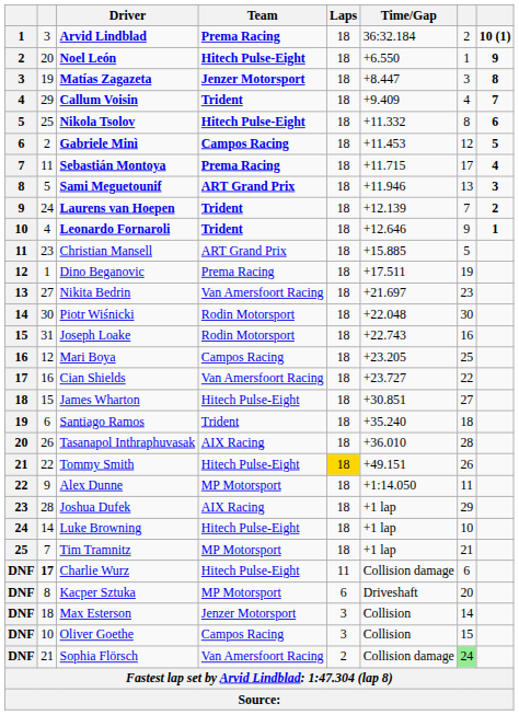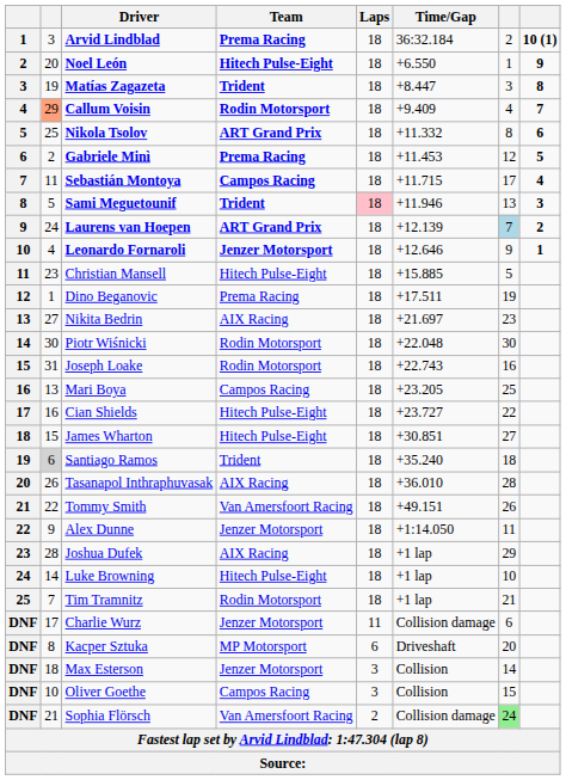 <table class="wikitable" style="font-size:85%">
 <tr>
 <th></th>
 <th></th>
 <th>Driver</th>
 <th>Team</th>
 <th>Laps</th>
 <th>Time/Gap</th>
 <th></th>
 <th></th>
 </tr>
 <tr>
 <th>1</th>
 <td align="center">3</td>
 <td> <strong><a href='#'>Arvid Lindblad</a></strong></td>
 <td><strong><a href='#'>Prema Racing</a></strong></td>
 <td align="center">18</td>
 <td>36:32.184</td>
 <td align="center">2</td>
 <td align="center"><strong>10 (1)</strong></td>
 </tr>
 <tr>
 <th>2</th>
 <td align="center">20</td>
 <td> <strong><a href='#'>Noel León</a></strong></td>
 <td><strong><a href='#'>Hitech Pulse-Eight</a></strong></td>
 <td align="center">18</td>
 <td>+6.550</td>
 <td align="center">1</td>
 <td align="center"><strong>9</strong></td>
 </tr>
 <tr>
 <th>3</th>
 <td align="center">19</td>
 <td> <strong><a href='#'>Matías Zagazeta</a></strong></td>
-<td><strong><a href='#'>Jenzer Motorsport</a></strong></td>
+<td><strong><a href='#'>Trident</a></strong></td>
 <td align="center">18</td>
 <td>+8.447</td>
 <td align="center">3</td>
 <td align="center"><strong>8</strong></td>
 </tr>
 <tr>
 <th>4</th>
-<td align="center">29</td>
+<td align="center" style="background: lightsalmon;">29</td>
 <td> <strong><a href='#'>Callum Voisin</a></strong></td>
-<td><strong><a href='#'>Trident</a></strong></td>
+<td><strong><a href='#'>Rodin Motorsport</a></strong></td>
 <td align="center">18</td>
 <td>+9.409</td>
 <td align="center">4</td>
 <td align="center"><strong>7</strong></td>
 </tr>
 <tr>
 <th>5</th>
 <td align="center">25</td>
 <td> <strong><a href='#'>Nikola Tsolov</a></strong></td>
-<td><strong><a href='#'>Hitech Pulse-Eight</a></strong></td>
+<td><strong><a href='#'>ART Grand Prix</a></strong></td>
 <td align="center">18</td>
 <td>+11.332</td>
 <td align="center">8</td>
 <td align="center"><strong>6</strong></td>
 </tr>
 <tr>
 <th>6</th>
 <td align="center">2</td>
 <td> <strong><a href='#'>Gabriele Minì</a></strong></td>
-<td><strong><a href='#'>Campos Racing</a></strong></td>
+<td><strong><a href='#'>Prema Racing</a></strong></td>
 <td align="center">18</td>
 <td>+11.453</td>
 <td align="center">12</td>
 <td align="center"><strong>5</strong></td>
 </tr>
 <tr>
 <th>7</th>
 <td align="center">11</td>
 <td> <strong><a href='#'>Sebastián Montoya</a></strong></td>
-<td><strong><a href='#'>Prema Racing</a></strong></td>
+<td><strong><a href='#'>Campos Racing</a></strong></td>
 <td align="center">18</td>
 <td>+11.715</td>
 <td align="center">17</td>
 <td align="center"><strong>4</strong></td>
 </tr>
 <tr>
 <th>8</th>
 <td align="center">5</td>
 <td> <strong><a href='#'>Sami Meguetounif</a></strong></td>
-<td><strong><a href='#'>ART Grand Prix</a></strong></td>
-<td align="center">18</td>
+<td><strong><a href='#'>Trident</a></strong></td>
+<td align="center" style="background: pink;">18</td>
 <td>+11.946</td>
 <td align="center">13</td>
 <td align="center"><strong>3</strong></td>
 </tr>
 <tr>
 <th>9</th>
 <td align="center">24</td>
 <td> <strong><a href='#'>Laurens van Hoepen</a></strong></td>
-<td><strong><a href='#'>Trident</a></strong></td>
+<td><strong><a href='#'>ART Grand Prix</a></strong></td>
 <td align="center">18</td>
 <td>+12.139</td>
-<td align="center">7</td>
+<td align="center" style="background: lightblue;">7</td>
 <td align="center"><strong>2</strong></td>
 </tr>
 <tr>
 <th>10</th>
 <td align="center">4</td>
 <td> <strong><a href='#'>Leonardo Fornaroli</a></strong></td>
-<td><strong><a href='#'>Trident</a></strong></td>
+<td><strong><a href='#'>Jenzer Motorsport</a></strong></td>
 <td align="center">18</td>
 <td>+12.646</td>
 <td align="center">9</td>
 <td align="center"><strong>1</strong></td>
 </tr>
 <tr>
 <th>11</th>
 <td align="center">23</td>
 <td> <a href='#'>Christian Mansell</a></td>
-<td><a href='#'>ART Grand Prix</a></td>
+<td><a href='#'>Hitech Pulse-Eight</a></td>
 <td align="center">18</td>
 <td>+15.885</td>
 <td align="center">5</td>
 <td align="center"></td>
 </tr>
 <tr>
 <th>12</th>
 <td align="center">1</td>
 <td> <a href='#'>Dino Beganovic</a></td>
 <td><a href='#'>Prema Racing</a></td>
 <td align="center">18</td>
 <td>+17.511</td>
 <td align="center">19</td>
 <td align="center"></td>
 </tr>
 <tr>
 <th>13</th>
 <td align="center">27</td>
 <td> <a href='#'>Nikita Bedrin</a></td>
-<td><a href='#'>Van Amersfoort Racing</a></td>
+<td><a href='#'>AIX Racing</a></td>
 <td align="center">18</td>
 <td>+21.697</td>
 <td align="center">23</td>
 <td align="center"></td>
 </tr>
 <tr>
 <th>14</th>
 <td align="center">30</td>
 <td> <a href='#'>Piotr Wiśnicki</a></td>
 <td><a href='#'>Rodin Motorsport</a></td>
 <td align="center">18</td>
 <td>+22.048</td>
 <td align="center">30</td>
 <td align="center"></td>
 </tr>
 <tr>
 <th>15</th>
 <td align="center">31</td>
 <td> <a href='#'>Joseph Loake</a></td>
 <td><a href='#'>Rodin Motorsport</a></td>
 <td align="center">18</td>
 <td>+22.743</td>
 <td align="center">16</td>
 <td align="center"></td>
 </tr>
 <tr>
 <th>16</th>
-<td align="center">12</td>
+<td align="center">13</td>
 <td> <a href='#'>Mari Boya</a></td>
 <td><a href='#'>Campos Racing</a></td>
 <td align="center">18</td>
 <td>+23.205</td>
 <td align="center">25</td>
 <td align="center"></td>
 </tr>
 <tr>
 <th>17</th>
 <td align="center">16</td>
 <td> <a href='#'>Cian Shields</a></td>
-<td><a href='#'>Van Amersfoort Racing</a></td>
+<td><a href='#'>Hitech Pulse-Eight</a></td>
 <td align="center">18</td>
 <td>+23.727</td>
 <td align="center">22</td>
 <td align="center"></td>
 </tr>
 <tr>
 <th>18</th>
 <td align="center">15</td>
 <td> <a href='#'>James Wharton</a></td>
 <td><a href='#'>Hitech Pulse-Eight</a></td>
 <td align="center">18</td>
 <td>+30.851</td>
 <td align="center">27</td>
 <td align="center"></td>
 </tr>
 <tr>
 <th>19</th>
-<td align="center">6</td>
+<td align="center" style="background: lightgrey;">6</td>
 <td> <a href='#'>Santiago Ramos</a></td>
 <td><a href='#'>Trident</a></td>
 <td align="center">18</td>
 <td>+35.240</td>
 <td align="center">18</td>
 <td align="center"></td>
 </tr>
 <tr>
 <th>20</th>
 <td align="center">26</td>
 <td> <a href='#'>Tasanapol Inthraphuvasak</a></td>
 <td><a href='#'>AIX Racing</a></td>
 <td align="center">18</td>
 <td>+36.010</td>
 <td align="center">28</td>
 <td align="center"></td>
 </tr>
 <tr>
 <th>21</th>
 <td align="center">22</td>
 <td> <a href='#'>Tommy Smith</a></td>
-<td><a href='#'>Hitech Pulse-Eight</a></td>
-<td align="center" style="background: gold;">18</td>
+<td><a href='#'>Van Amersfoort Racing</a></td>
+<td align="center">18</td>
 <td>+49.151</td>
 <td align="center">26</td>
 <td align="center"></td>
 </tr>
 <tr>
 <th>22</th>
 <td align="center">9</td>
 <td> <a href='#'>Alex Dunne</a></td>
-<td><a href='#'>MP Motorsport</a></td>
+<td><a href='#'>Jenzer Motorsport</a></td>
 <td align="center">18</td>
 <td>+1:14.050</td>
 <td align="center">11</td>
 <td align="center"></td>
 </tr>
 <tr>
 <th>23</th>
 <td align="center">28</td>
 <td> <a href='#'>Joshua Dufek</a></td>
 <td><a href='#'>AIX Racing</a></td>
 <td align="center">18</td>
 <td>+1 lap</td>
 <td align="center">29</td>
 <td align="center"></td>
 </tr>
 <tr>
 <th>24</th>
 <td align="center">14</td>
 <td> <a href='#'>Luke Browning</a></td>
 <td><a href='#'>Hitech Pulse-Eight</a></td>
 <td align="center">18</td>
 <td>+1 lap</td>
 <td align="center">10</td>
 <td align="center"></td>
 </tr>
 <tr>
 <th>25</th>
 <td align="center">7</td>
 <td> <a href='#'>Tim Tramnitz</a></td>
-<td><a href='#'>MP Motorsport</a></td>
+<td><a href='#'>Rodin Motorsport</a></td>
 <td align="center">18</td>
 <td>+1 lap</td>
 <td align="center">21</td>
 <td align="center"></td>
 </tr>
 <tr>
 <th>DNF</th>
-<td align="center"><strong>17</strong></td>
+<td align="center">17</td>
 <td> <a href='#'>Charlie Wurz</a></td>
-<td><a href='#'>Hitech Pulse-Eight</a></td>
+<td><a href='#'>Jenzer Motorsport</a></td>
 <td align="center">11</td>
 <td>Collision damage</td>
 <td align="center">6</td>
 <td align="center"></td>
 </tr>
 <tr>
 <th>DNF</th>
 <td align="center">8</td>
 <td> <a href='#'>Kacper Sztuka</a></td>
 <td><a href='#'>MP Motorsport</a></td>
 <td align="center">6</td>
 <td>Driveshaft</td>
 <td align="center">20</td>
 <td align="center"></td>
 </tr>
 <tr>
 <th>DNF</th>
 <td align="center">18</td>
 <td> <a href='#'>Max Esterson</a></td>
 <td><a href='#'>Jenzer Motorsport</a></td>
 <td align="center">3</td>
 <td>Collision</td>
 <td align="center">14</td>
 <td align="center"></td>
 </tr>
 <tr>
 <th>DNF</th>
 <td align="center">10</td>
 <td> <a href='#'>Oliver Goethe</a></td>
 <td><a href='#'>Campos Racing</a></td>
 <td align="center">3</td>
 <td>Collision</td>
 <td align="center">15</td>
 <td align="center"></td>
 </tr>
 <tr>
 <th>DNF</th>
 <td align="center">21</td>
 <td> <a href='#'>Sophia Flörsch</a></td>
 <td><a href='#'>Van Amersfoort Racing</a></td>
 <td align="center">2</td>
 <td>Collision damage</td>
 <td align="center" style="background: lightgreen;">24</td>
 <td align="center"></td>
 </tr>
 <tr>
 <th colspan="8"><em>Fastest lap set by  <a href='#'>Arvid Lindblad</a>: 1:47.304 (lap 8)</em></th>
 </tr>
 <tr>
 <th colspan="8">Source:</th>
 </tr>
 </table>
